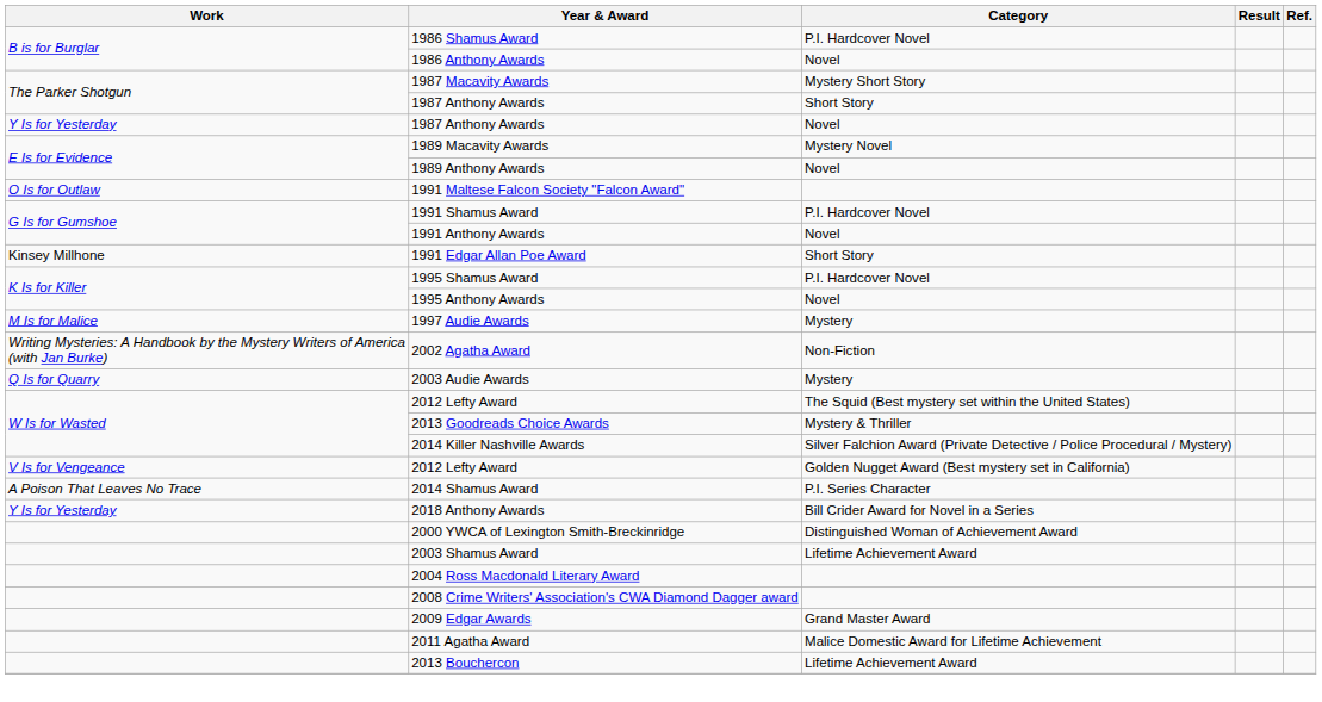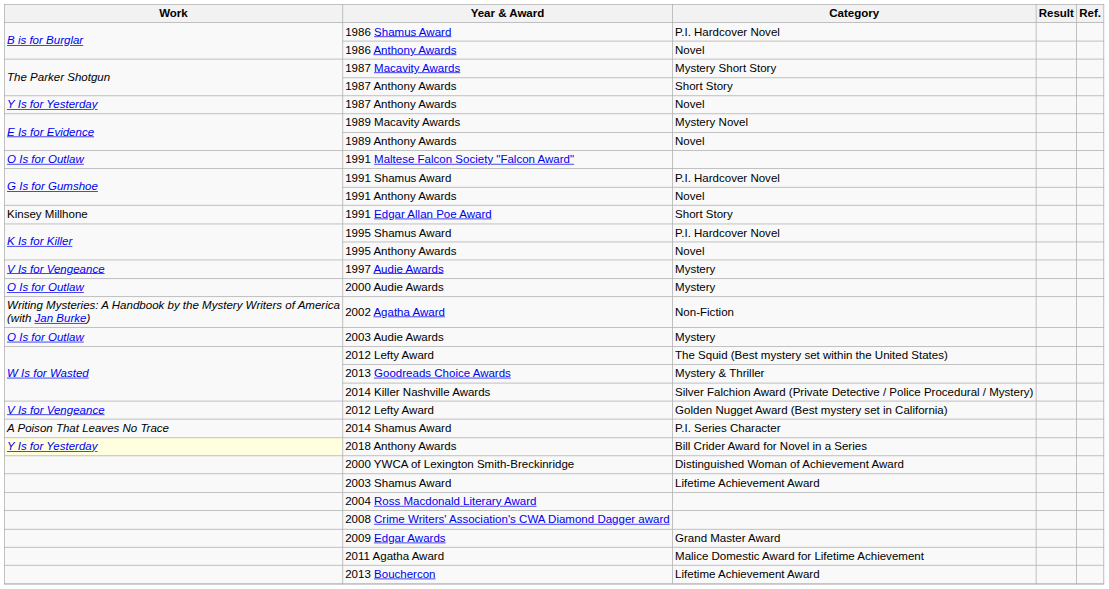 <table class="wikitable">
 <tr>
 <th>Work</th>
 <th>Year & Award</th>
 <th>Category</th>
 <th>Result</th>
 <th>Ref.</th>
 </tr>
 <tr>
 <td rowspan="2"><a href='#'><em>B is for Burglar</em></a></td>
 <td>1986 <a href='#'>Shamus Award</a></td>
 <td>P.I. Hardcover Novel</td>
 <td></td>
 <td></td>
 </tr>
 <tr>
 <td>1986 <a href='#'>Anthony Awards</a></td>
 <td>Novel</td>
 <td></td>
 <td></td>
 </tr>
 <tr>
 <td rowspan="2"><em>The Parker Shotgun</em></td>
 <td>1987 <a href='#'>Macavity Awards</a></td>
 <td>Mystery Short Story</td>
 <td></td>
 <td></td>
 </tr>
 <tr>
 <td>1987 Anthony Awards</td>
 <td>Short Story</td>
 <td></td>
 <td></td>
 </tr>
 <tr>
 <td rowspan="1"><em><a href='#'>Y Is for Yesterday</a></em></td>
 <td>1987 Anthony Awards</td>
 <td>Novel</td>
 <td></td>
 <td></td>
 </tr>
 <tr>
 <td rowspan="2"><a href='#'><em>E Is for Evidence</em></a></td>
 <td>1989 Macavity Awards</td>
 <td>Mystery Novel</td>
 <td></td>
 <td></td>
 </tr>
 <tr>
 <td>1989 Anthony Awards</td>
 <td>Novel</td>
 <td></td>
 <td></td>
 </tr>
 <tr>
 <td rowspan="1"><em><a href='#'>O Is for Outlaw</a></em></td>
 <td>1991 <a href='#'>Maltese Falcon Society "Falcon Award"</a></td>
 <td></td>
 <td></td>
 <td></td>
 </tr>
 <tr>
 <td rowspan="2"><em><a href='#'>G Is for Gumshoe</a></em></td>
 <td>1991 Shamus Award</td>
 <td>P.I. Hardcover Novel</td>
 <td></td>
 <td></td>
 </tr>
 <tr>
 <td>1991 Anthony Awards</td>
 <td>Novel</td>
 <td></td>
 <td></td>
 </tr>
 <tr>
 <td rowspan="1">Kinsey Millhone</td>
 <td>1991 <a href='#'>Edgar Allan Poe Award</a></td>
 <td>Short Story</td>
 <td></td>
 <td></td>
 </tr>
 <tr>
 <td rowspan="2"><em><a href='#'>K Is for Killer</a></em></td>
 <td>1995 Shamus Award</td>
 <td>P.I. Hardcover Novel</td>
 <td></td>
 <td></td>
 </tr>
 <tr>
 <td>1995 Anthony Awards</td>
 <td>Novel</td>
 <td></td>
 <td></td>
 </tr>
 <tr>
-<td rowspan="1"><em><a href='#'>M Is for Malice</a></em></td>
+<td rowspan="1"><em><a href='#'>V Is for Vengeance</a></em></td>
 <td>1997 <a href='#'>Audie Awards</a></td>
+<td>Mystery</td>
+<td></td>
+<td></td>
+</tr>
+<tr>
+<td rowspan="1"><em><a href='#'>O Is for Outlaw</a></em></td>
+<td>2000 Audie Awards</td>
 <td>Mystery</td>
 <td></td>
 <td></td>
 </tr>
 <tr>
 <td rowspan="1"><em>Writing Mysteries: A Handbook by the Mystery Writers of America</em><br><em>(with <a href='#'>Jan Burke</a>)</em></td>
 <td>2002 <a href='#'>Agatha Award</a></td>
 <td>Non-Fiction</td>
 <td></td>
 <td></td>
 </tr>
 <tr>
-<td rowspan="1"><em><a href='#'>Q Is for Quarry</a></em></td>
+<td rowspan="1"><em><a href='#'>O Is for Outlaw</a></em></td>
 <td>2003 Audie Awards</td>
 <td>Mystery</td>
 <td></td>
 <td></td>
 </tr>
 <tr>
 <td rowspan="3"><em><a href='#'>W Is for Wasted</a></em></td>
 <td>2012 Lefty Award</td>
 <td>The Squid (Best mystery set within the United States)</td>
 <td></td>
 <td></td>
 </tr>
 <tr>
 <td>2013 <a href='#'>Goodreads Choice Awards</a></td>
 <td>Mystery & Thriller</td>
 <td></td>
 <td></td>
 </tr>
 <tr>
 <td>2014 Killer Nashville Awards</td>
 <td>Silver Falchion Award (Private Detective / Police Procedural / Mystery)</td>
 <td></td>
 <td></td>
 </tr>
 <tr>
 <td rowspan="1"><em><a href='#'>V Is for Vengeance</a></em></td>
 <td>2012 Lefty Award</td>
 <td>Golden Nugget Award (Best mystery set in California)</td>
 <td></td>
 <td></td>
 </tr>
 <tr>
 <td rowspan="1"><em>A Poison That Leaves No Trace</em></td>
 <td>2014 Shamus Award</td>
 <td>P.I. Series Character</td>
 <td></td>
 <td></td>
 </tr>
 <tr>
-<td rowspan="1"><em><a href='#'>Y Is for Yesterday</a></em></td>
+<td rowspan="1" style="background: lightyellow;"><em><a href='#'>Y Is for Yesterday</a></em></td>
 <td>2018 Anthony Awards</td>
 <td>Bill Crider Award for Novel in a Series</td>
 <td></td>
 <td></td>
 </tr>
 <tr>
 <td rowspan="1"></td>
 <td>2000 YWCA of Lexington Smith-Breckinridge</td>
 <td>Distinguished Woman of Achievement Award</td>
 <td></td>
 <td></td>
 </tr>
 <tr>
 <td rowspan="1"></td>
 <td>2003 Shamus Award</td>
 <td>Lifetime Achievement Award</td>
 <td></td>
 <td></td>
 </tr>
 <tr>
 <td rowspan="1"></td>
 <td>2004 <a href='#'>Ross Macdonald Literary Award</a></td>
 <td></td>
 <td></td>
 <td></td>
 </tr>
 <tr>
 <td rowspan="1"></td>
 <td>2008 <a href='#'>Crime Writers' Association's CWA Diamond Dagger award</a></td>
 <td></td>
 <td></td>
 <td></td>
 </tr>
 <tr>
 <td rowspan="1"></td>
 <td>2009 <a href='#'>Edgar Awards</a></td>
 <td>Grand Master Award</td>
 <td></td>
 <td></td>
 </tr>
 <tr>
 <td rowspan="1"></td>
 <td>2011 Agatha Award</td>
 <td>Malice Domestic Award for Lifetime Achievement</td>
 <td></td>
 <td></td>
 </tr>
 <tr>
 <td rowspan="1"></td>
 <td>2013 <a href='#'>Bouchercon</a></td>
 <td>Lifetime Achievement Award</td>
 <td></td>
 <td></td>
 </tr>
 <tr>
 </tr>
 </table>
